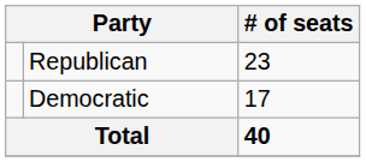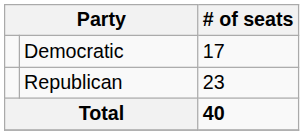 <table class="wikitable sortable">
 <tr>
 <th colspan="2" style="width:150px;">Party</th>
 <th># of seats</th>
 </tr>
 <tr>
 <td></td>
-<td>Republican</td>
-<td>23</td>
+<td>Democratic</td>
+<td>17</td>
 </tr>
 <tr>
 <td></td>
-<td>Democratic</td>
-<td>17</td>
+<td>Republican</td>
+<td>23</td>
 </tr>
 <tr>
 <th colspan=2>Total</th>
 <td><strong>40</strong></td>
 </tr>
 <tr>
 </tr>
 </table>
